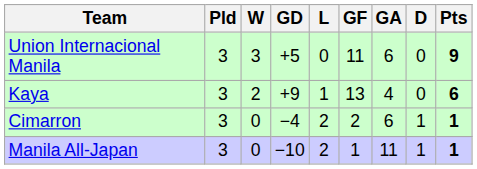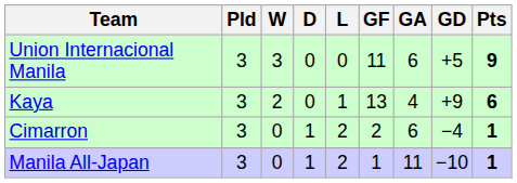 <table class="wikitable" style="text-align: center;">
 <tr>
 <th width="175">Team</th>
 <th width="20">Pld</th>
 <th width="20">W</th>
-<th width="20">GD</th>
+<th width="20">D</th>
 <th width="20">L</th>
 <th width="20">GF</th>
 <th width="20">GA</th>
-<th width="20">D</th>
+<th width="20">GD</th>
 <th width="20">Pts</th>
 </tr>
 <tr bgcolor=#ccffcc>
 <td style="text-align:left;"><a href='#'>Union Internacional Manila</a></td>
 <td>3</td>
 <td>3</td>
-<td>+5</td>
+<td>0</td>
 <td>0</td>
 <td>11</td>
 <td>6</td>
-<td>0</td>
+<td>+5</td>
 <td><strong>9</strong></td>
 </tr>
 <tr bgcolor=#ccffcc>
 <td style="text-align:left;"><a href='#'>Kaya</a></td>
 <td>3</td>
 <td>2</td>
-<td>+9</td>
+<td>0</td>
 <td>1</td>
 <td>13</td>
 <td>4</td>
-<td>0</td>
+<td>+9</td>
 <td><strong>6</strong></td>
 </tr>
 <tr bgcolor=#ccffcc>
 <td style="text-align:left;"><a href='#'>Cimarron</a></td>
 <td>3</td>
 <td>0</td>
-<td>−4</td>
+<td>1</td>
 <td>2</td>
 <td>2</td>
 <td>6</td>
-<td>1</td>
+<td>−4</td>
 <td><strong>1</strong></td>
 </tr>
 <tr bgcolor=#ccccff>
 <td style="text-align:left;"><a href='#'>Manila All-Japan</a></td>
 <td>3</td>
 <td>0</td>
-<td>−10</td>
+<td>1</td>
 <td>2</td>
 <td>1</td>
 <td>11</td>
-<td>1</td>
+<td>−10</td>
 <td><strong>1</strong></td>
 </tr>
 </table>
